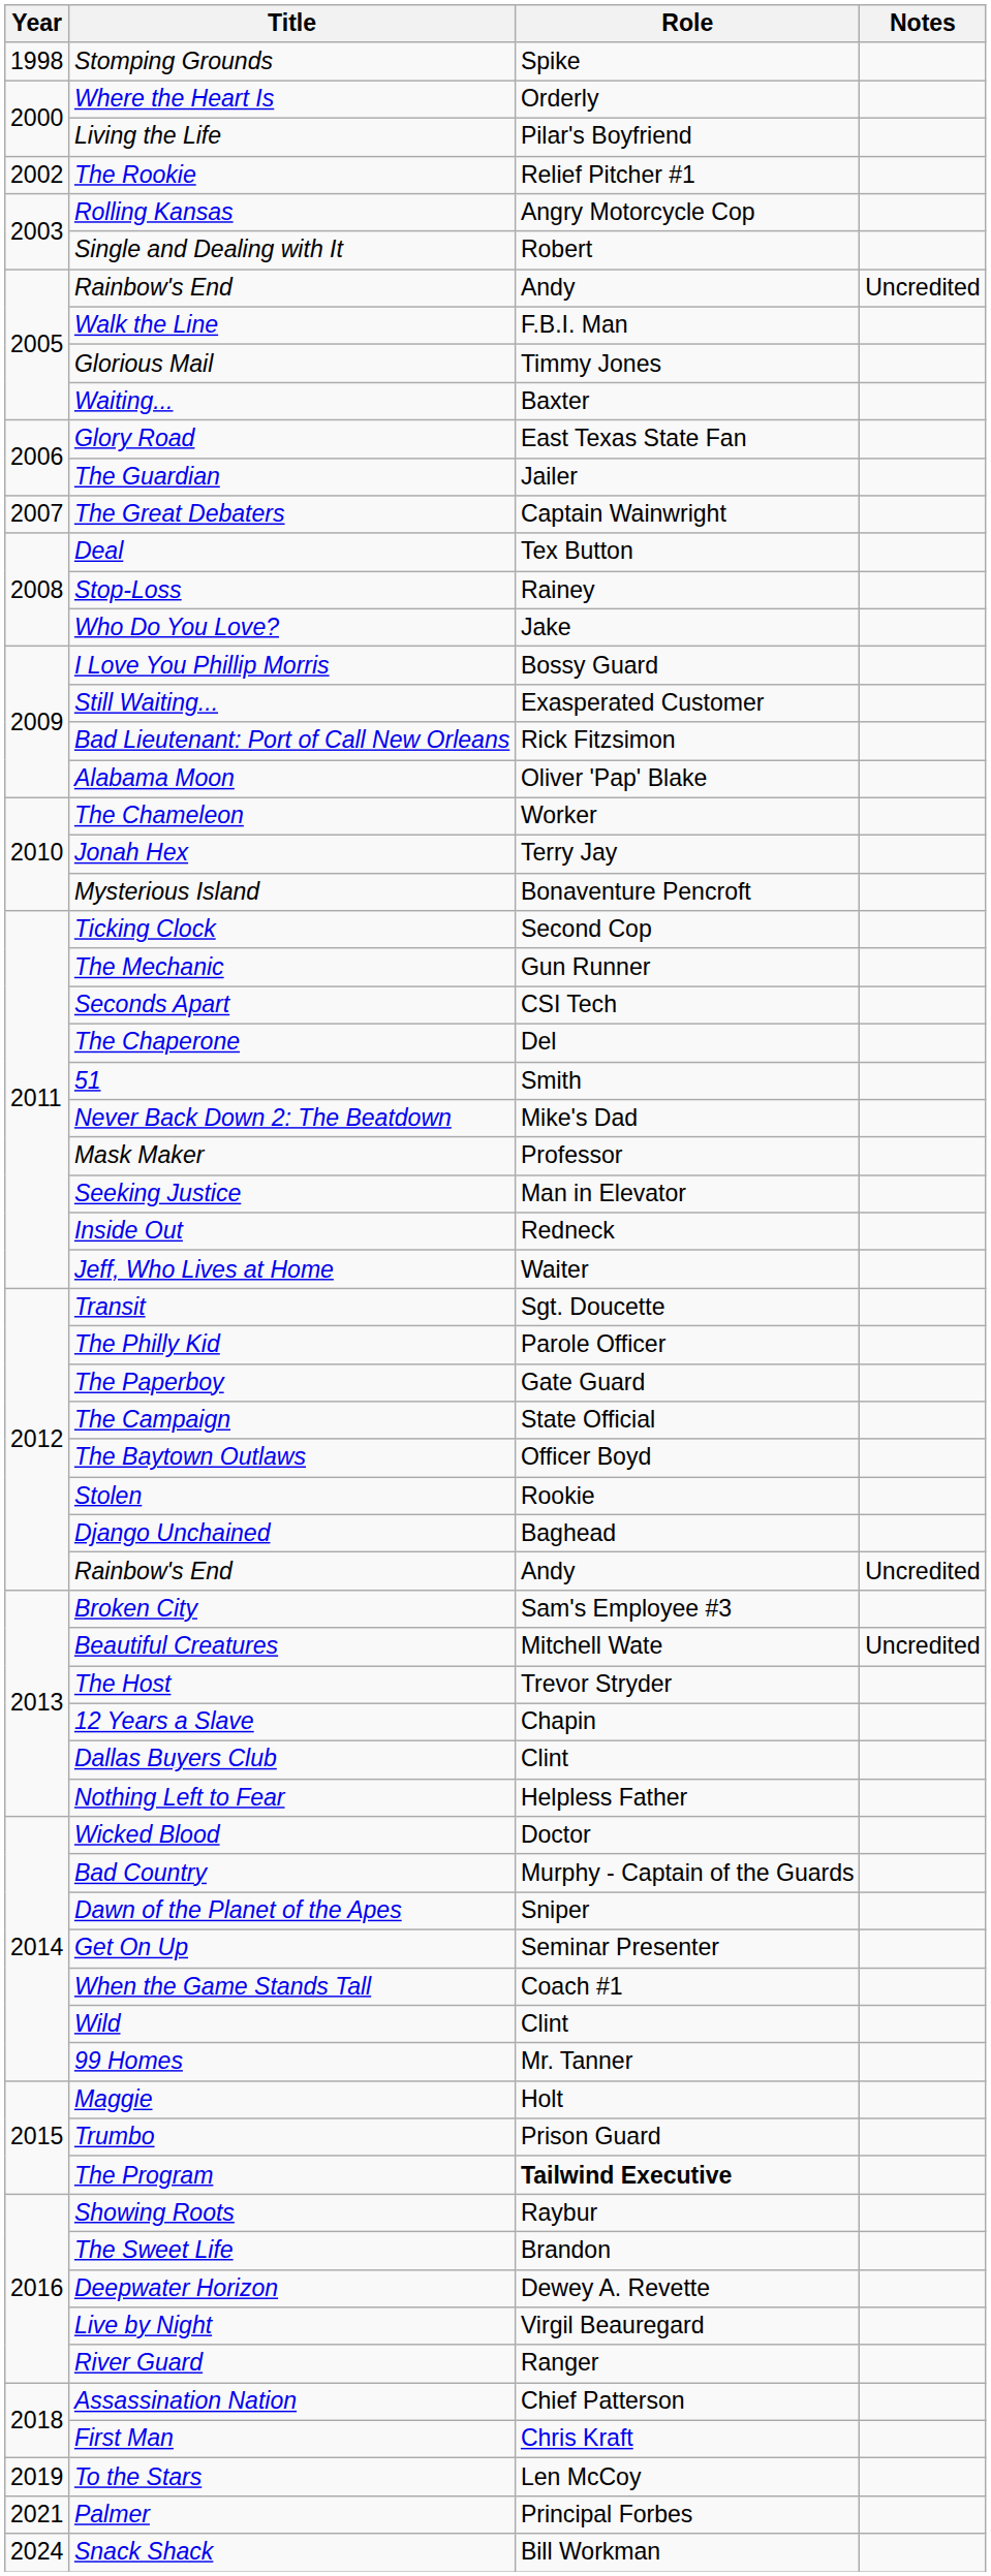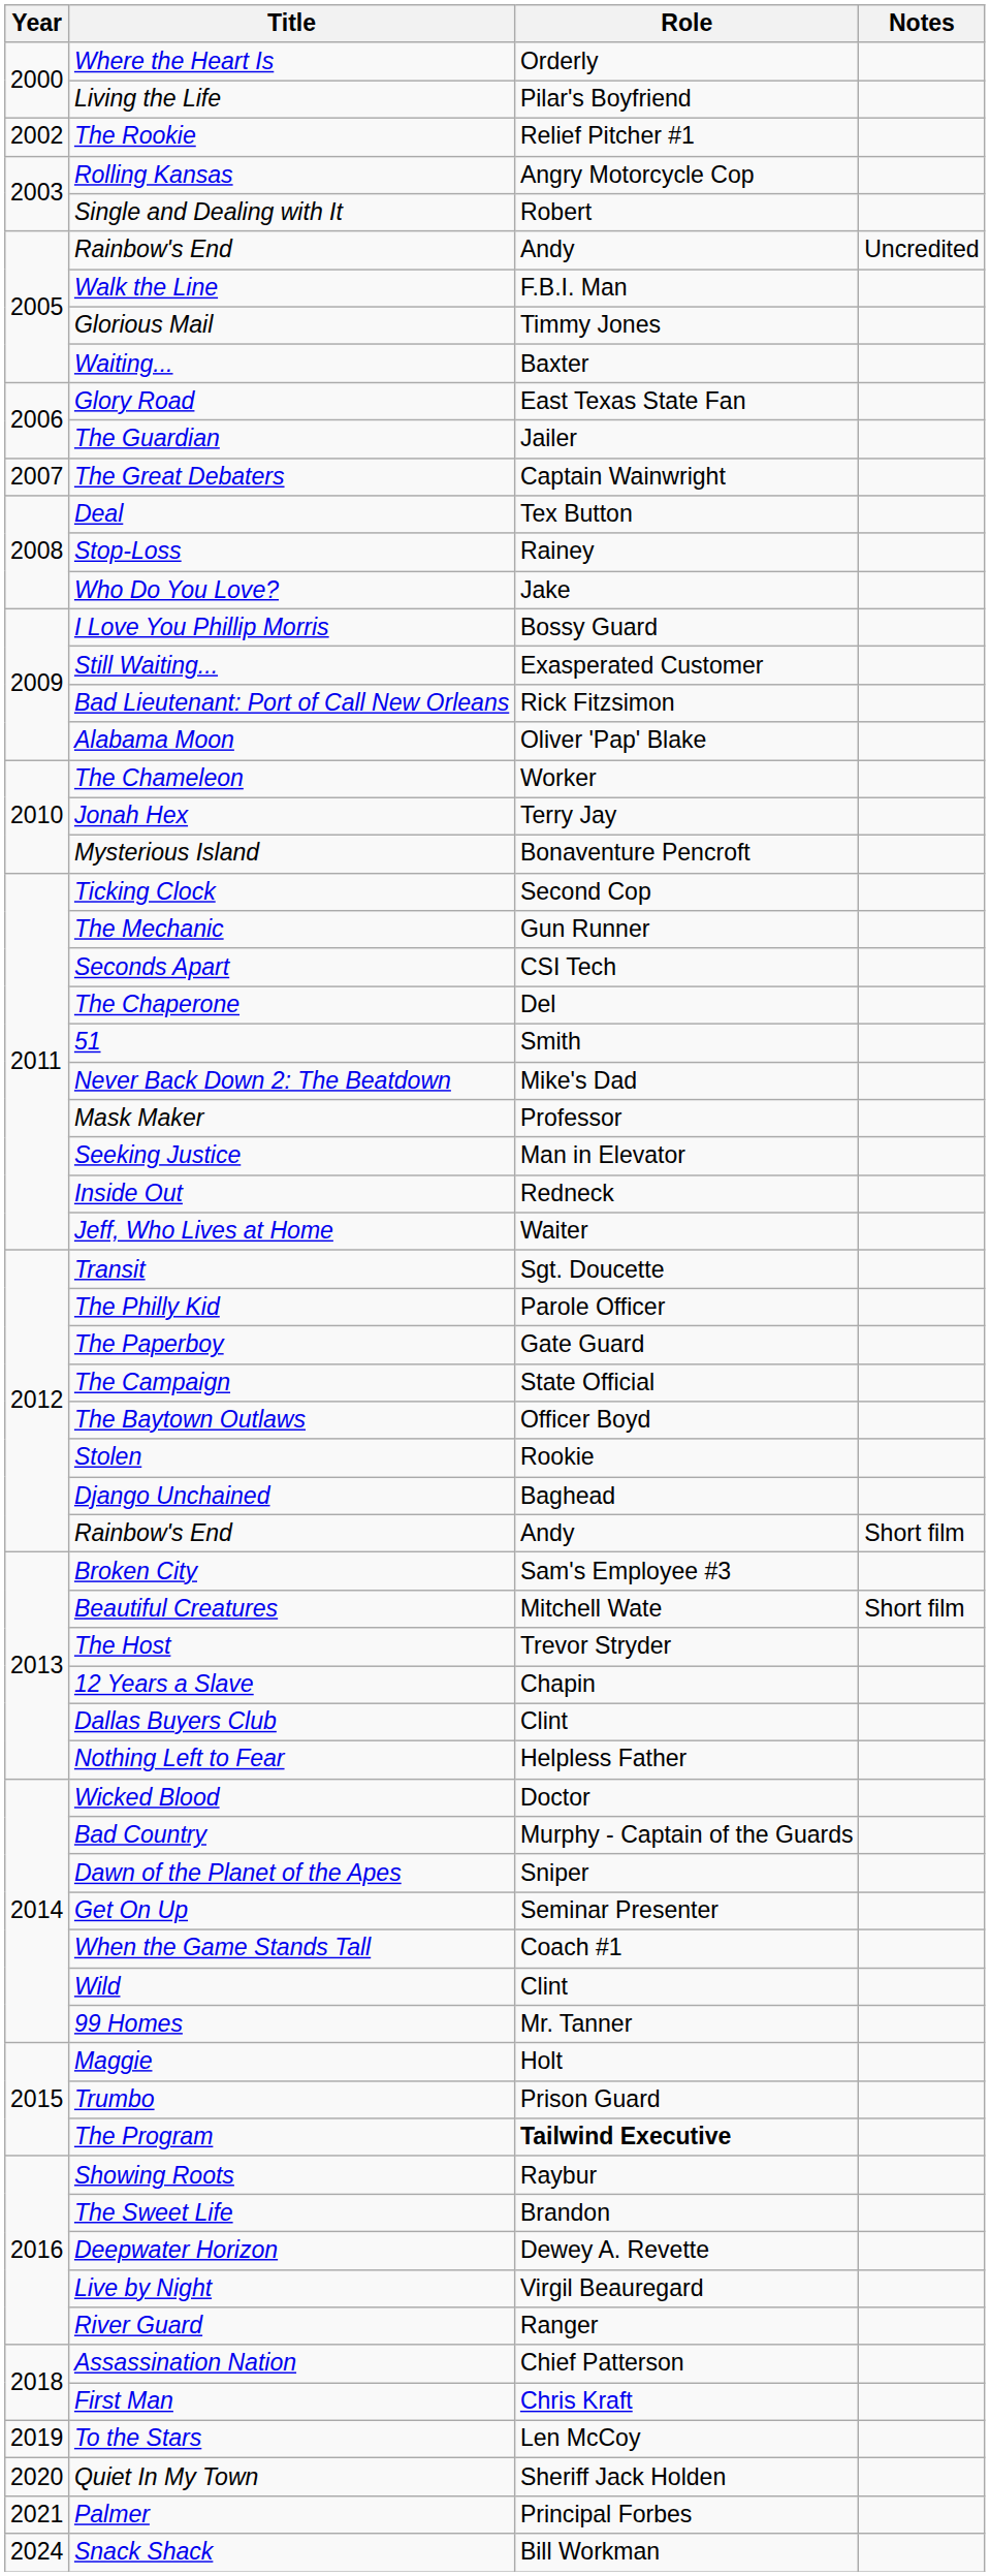 <table class="wikitable unsortable">
 <tr>
 <th>Year</th>
 <th>Title</th>
 <th>Role</th>
 <th>Notes</th>
-</tr>
-<tr>
-<td>1998</td>
-<td><em>Stomping Grounds</em></td>
-<td>Spike</td>
-<td></td>
 </tr>
 <tr>
 <td rowspan="2">2000</td>
 <td><em><a href='#'>Where the Heart Is</a></em></td>
 <td>Orderly</td>
 <td></td>
 </tr>
 <tr>
 <td><em>Living the Life</em></td>
 <td>Pilar's Boyfriend</td>
 <td></td>
 </tr>
 <tr>
 <td>2002</td>
 <td><em><a href='#'>The Rookie</a></em></td>
 <td>Relief Pitcher #1</td>
 <td></td>
 </tr>
 <tr>
 <td rowspan="2">2003</td>
 <td><em><a href='#'>Rolling Kansas</a></em></td>
 <td>Angry Motorcycle Cop</td>
 <td></td>
 </tr>
 <tr>
 <td><em>Single and Dealing with It</em></td>
 <td>Robert</td>
 <td></td>
 </tr>
 <tr>
 <td rowspan="4">2005</td>
 <td><em>Rainbow's End</em></td>
 <td>Andy</td>
 <td>Uncredited</td>
 </tr>
 <tr>
 <td><em><a href='#'>Walk the Line</a></em></td>
 <td>F.B.I. Man</td>
 <td></td>
 </tr>
 <tr>
 <td><em>Glorious Mail</em></td>
 <td>Timmy Jones</td>
 <td></td>
 </tr>
 <tr>
 <td><em><a href='#'>Waiting...</a></em></td>
 <td>Baxter</td>
 <td></td>
 </tr>
 <tr>
 <td rowspan="2">2006</td>
 <td><em><a href='#'>Glory Road</a></em></td>
 <td>East Texas State Fan</td>
 <td></td>
 </tr>
 <tr>
 <td><em><a href='#'>The Guardian</a></em></td>
 <td>Jailer</td>
 <td></td>
 </tr>
 <tr>
 <td>2007</td>
 <td><em><a href='#'>The Great Debaters</a></em></td>
 <td>Captain Wainwright</td>
 <td></td>
 </tr>
 <tr>
 <td rowspan="3">2008</td>
 <td><em><a href='#'>Deal</a></em></td>
 <td>Tex Button</td>
 <td></td>
 </tr>
 <tr>
 <td><em><a href='#'>Stop-Loss</a></em></td>
 <td>Rainey</td>
 <td></td>
 </tr>
 <tr>
 <td><em><a href='#'>Who Do You Love?</a></em></td>
 <td>Jake</td>
 <td></td>
 </tr>
 <tr>
 <td rowspan="4">2009</td>
 <td><em><a href='#'>I Love You Phillip Morris</a></em></td>
 <td>Bossy Guard</td>
 <td></td>
 </tr>
 <tr>
 <td><em><a href='#'>Still Waiting...</a></em></td>
 <td>Exasperated Customer</td>
 <td></td>
 </tr>
 <tr>
 <td><em><a href='#'>Bad Lieutenant: Port of Call New Orleans</a></em></td>
 <td>Rick Fitzsimon</td>
 <td></td>
 </tr>
 <tr>
 <td><em><a href='#'>Alabama Moon</a></em></td>
 <td>Oliver 'Pap' Blake</td>
 <td></td>
 </tr>
 <tr>
 <td rowspan="3">2010</td>
 <td><em><a href='#'>The Chameleon</a></em></td>
 <td>Worker</td>
 <td></td>
 </tr>
 <tr>
 <td><em><a href='#'>Jonah Hex</a></em></td>
 <td>Terry Jay</td>
 <td></td>
 </tr>
 <tr>
 <td><em>Mysterious Island</em></td>
 <td>Bonaventure Pencroft</td>
 <td></td>
 </tr>
 <tr>
 <td rowspan="10">2011</td>
 <td><em><a href='#'>Ticking Clock</a></em></td>
 <td>Second Cop</td>
 <td></td>
 </tr>
 <tr>
 <td><em><a href='#'>The Mechanic</a></em></td>
 <td>Gun Runner</td>
 <td></td>
 </tr>
 <tr>
 <td><em><a href='#'>Seconds Apart</a></em></td>
 <td>CSI Tech</td>
 <td></td>
 </tr>
 <tr>
 <td><em><a href='#'>The Chaperone</a></em></td>
 <td>Del</td>
 <td></td>
 </tr>
 <tr>
 <td><em><a href='#'>51</a></em></td>
 <td>Smith</td>
 <td></td>
 </tr>
 <tr>
 <td><em><a href='#'>Never Back Down 2: The Beatdown</a></em></td>
 <td>Mike's Dad</td>
 <td></td>
 </tr>
 <tr>
 <td><em>Mask Maker</em></td>
 <td>Professor</td>
 <td></td>
 </tr>
 <tr>
 <td><em><a href='#'>Seeking Justice</a></em></td>
 <td>Man in Elevator</td>
 <td></td>
 </tr>
 <tr>
 <td><em><a href='#'>Inside Out</a></em></td>
 <td>Redneck</td>
 <td></td>
 </tr>
 <tr>
 <td><em><a href='#'>Jeff, Who Lives at Home</a></em></td>
 <td>Waiter</td>
 <td></td>
 </tr>
 <tr>
 <td rowspan="8">2012</td>
 <td><em><a href='#'>Transit</a></em></td>
 <td>Sgt. Doucette</td>
 <td></td>
 </tr>
 <tr>
 <td><em><a href='#'>The Philly Kid</a></em></td>
 <td>Parole Officer</td>
 <td></td>
 </tr>
 <tr>
 <td><em><a href='#'>The Paperboy</a></em></td>
 <td>Gate Guard</td>
 <td></td>
 </tr>
 <tr>
 <td><em><a href='#'>The Campaign</a></em></td>
 <td>State Official</td>
 <td></td>
 </tr>
 <tr>
 <td><em><a href='#'>The Baytown Outlaws</a></em></td>
 <td>Officer Boyd</td>
 <td></td>
 </tr>
 <tr>
 <td><em><a href='#'>Stolen</a></em></td>
 <td>Rookie</td>
 <td></td>
 </tr>
 <tr>
 <td><em><a href='#'>Django Unchained</a></em></td>
 <td>Baghead</td>
 <td></td>
 </tr>
 <tr>
 <td><em>Rainbow's End</em></td>
 <td>Andy</td>
-<td>Uncredited</td>
+<td>Short film</td>
 </tr>
 <tr>
 <td rowspan="6">2013</td>
 <td><em><a href='#'>Broken City</a></em></td>
 <td>Sam's Employee #3</td>
 <td></td>
 </tr>
 <tr>
 <td><em><a href='#'>Beautiful Creatures</a></em></td>
 <td>Mitchell Wate</td>
-<td>Uncredited</td>
+<td>Short film</td>
 </tr>
 <tr>
 <td><em><a href='#'>The Host</a></em></td>
 <td>Trevor Stryder</td>
 <td></td>
 </tr>
 <tr>
 <td><em><a href='#'>12 Years a Slave</a></em></td>
 <td>Chapin</td>
 <td></td>
 </tr>
 <tr>
 <td><em><a href='#'>Dallas Buyers Club</a></em></td>
 <td>Clint</td>
 <td></td>
 </tr>
 <tr>
 <td><em><a href='#'>Nothing Left to Fear</a></em></td>
 <td>Helpless Father</td>
 <td></td>
 </tr>
 <tr>
 <td rowspan="7">2014</td>
 <td><em><a href='#'>Wicked Blood</a></em></td>
 <td>Doctor</td>
 <td></td>
 </tr>
 <tr>
 <td><em><a href='#'>Bad Country</a></em></td>
 <td>Murphy - Captain of the Guards</td>
 <td></td>
 </tr>
 <tr>
 <td><em><a href='#'>Dawn of the Planet of the Apes</a></em></td>
 <td>Sniper</td>
 <td></td>
 </tr>
 <tr>
 <td><em><a href='#'>Get On Up</a></em></td>
 <td>Seminar Presenter</td>
 <td></td>
 </tr>
 <tr>
 <td><em><a href='#'>When the Game Stands Tall</a></em></td>
 <td>Coach #1</td>
 <td></td>
 </tr>
 <tr>
 <td><em><a href='#'>Wild</a></em></td>
 <td>Clint</td>
 <td></td>
 </tr>
 <tr>
 <td><em><a href='#'>99 Homes</a></em></td>
 <td>Mr. Tanner</td>
 <td></td>
 </tr>
 <tr>
 <td rowspan="3">2015</td>
 <td><em><a href='#'>Maggie</a></em></td>
 <td>Holt</td>
 <td></td>
 </tr>
 <tr>
 <td><em><a href='#'>Trumbo</a></em></td>
 <td>Prison Guard</td>
 <td></td>
 </tr>
 <tr>
 <td><em><a href='#'>The Program</a></em></td>
 <td><strong>Tailwind Executive</strong></td>
 <td></td>
 </tr>
 <tr>
 <td rowspan="5">2016</td>
 <td><em><a href='#'>Showing Roots</a></em></td>
 <td>Raybur</td>
 <td></td>
 </tr>
 <tr>
 <td><em><a href='#'>The Sweet Life</a></em></td>
 <td>Brandon</td>
 <td></td>
 </tr>
 <tr>
 <td><em><a href='#'>Deepwater Horizon</a></em></td>
 <td>Dewey A. Revette</td>
 <td></td>
 </tr>
 <tr>
 <td><em><a href='#'>Live by Night</a></em></td>
 <td>Virgil Beauregard</td>
 <td></td>
 </tr>
 <tr>
 <td><em><a href='#'>River Guard</a></em></td>
 <td>Ranger</td>
 <td></td>
 </tr>
 <tr>
 <td rowspan="2">2018</td>
 <td><em><a href='#'>Assassination Nation</a></em></td>
 <td>Chief Patterson</td>
 <td></td>
 </tr>
 <tr>
 <td><em><a href='#'>First Man</a></em></td>
 <td><a href='#'>Chris Kraft</a></td>
 <td></td>
 </tr>
 <tr>
 <td>2019</td>
 <td><em><a href='#'>To the Stars</a></em></td>
 <td>Len McCoy</td>
 <td></td>
 </tr>
 <tr>
+<td>2020</td>
+<td><em>Quiet In My Town</em></td>
+<td>Sheriff Jack Holden</td>
+<td></td>
+</tr>
+<tr>
 <td>2021</td>
 <td><em><a href='#'>Palmer</a></em></td>
 <td>Principal Forbes</td>
 <td></td>
 </tr>
 <tr>
 <td>2024</td>
 <td><em><a href='#'>Snack Shack</a></em></td>
 <td>Bill Workman</td>
 <td></td>
 </tr>
 </table>
